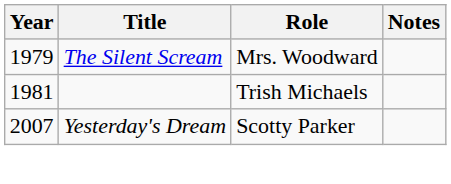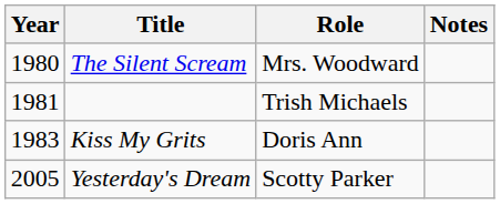 <table class="wikitable sortable">
 <tr>
 <th>Year</th>
 <th>Title</th>
 <th>Role</th>
 <th class="unsortable">Notes</th>
 </tr>
 <tr>
-<td>1979</td>
+<td>1980</td>
 <td><em><a href='#'>The Silent Scream</a></em></td>
 <td>Mrs. Woodward</td>
 <td></td>
 </tr>
 <tr>
 <td>1981</td>
 <td><em></em></td>
 <td>Trish Michaels</td>
 <td></td>
 </tr>
 <tr>
-<td>2007</td>
+<td>1983</td>
+<td><em>Kiss My Grits</em></td>
+<td>Doris Ann</td>
+<td></td>
+</tr>
+<tr>
+<td>2005</td>
 <td><em>Yesterday's Dream</em></td>
 <td>Scotty Parker</td>
 <td></td>
 </tr>
 </table>
